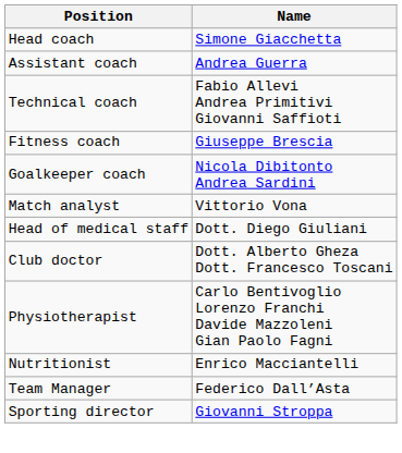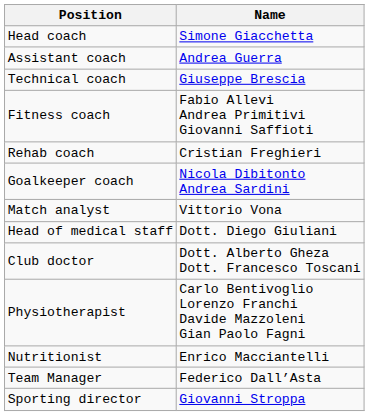 <table class="wikitable">
 <tr>
 <th>Position</th>
 <th>Name</th>
 </tr>
 <tr>
 <td>Head coach</td>
 <td> <a href='#'>Simone Giacchetta</a></td>
 </tr>
 <tr>
 <td>Assistant coach</td>
 <td> <a href='#'>Andrea Guerra</a></td>
 </tr>
 <tr>
 <td>Technical coach</td>
+<td> <a href='#'>Giuseppe Brescia</a></td>
+</tr>
+<tr>
+<td>Fitness coach</td>
 <td> Fabio Allevi <br>  Andrea Primitivi <br>  Giovanni Saffioti</td>
 </tr>
 <tr>
-<td>Fitness coach</td>
-<td> <a href='#'>Giuseppe Brescia</a></td>
+<td>Rehab coach</td>
+<td> Cristian Freghieri</td>
 </tr>
 <tr>
 <td>Goalkeeper coach</td>
 <td> <a href='#'>Nicola Dibitonto</a> <br>  <a href='#'>Andrea Sardini</a></td>
 </tr>
 <tr>
 <td>Match analyst</td>
 <td> Vittorio Vona</td>
 </tr>
 <tr>
 <td>Head of medical staff</td>
 <td> Dott. Diego Giuliani</td>
 </tr>
 <tr>
 <td>Club doctor</td>
 <td> Dott. Alberto Gheza <br>  Dott. Francesco Toscani</td>
 </tr>
 <tr>
 <td>Physiotherapist</td>
 <td> Carlo Bentivoglio <br>  Lorenzo Franchi <br>  Davide Mazzoleni <br>  Gian Paolo Fagni</td>
 </tr>
 <tr>
 <td>Nutritionist</td>
 <td> Enrico Macciantelli</td>
 </tr>
 <tr>
 <td>Team Manager</td>
 <td> Federico Dall’Asta</td>
 </tr>
 <tr>
 <td>Sporting director</td>
 <td> <a href='#'>Giovanni Stroppa</a></td>
 </tr>
 </table>
